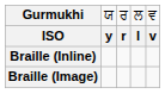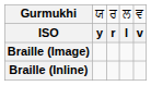 <table class="wikitable Unicode" style="text-align:center;">
 <tr>
 <th>Gurmukhi</th>
 <td>ਯ</td>
 <td>ਰ</td>
 <td>ਲ</td>
 <td>ਵ</td>
 </tr>
 <tr>
 <th>ISO</th>
 <th>y</th>
 <th>r</th>
 <th>l</th>
 <th>v</th>
 </tr>
 <tr>
+<th>Braille (Image)</th>
+<td></td>
+<td></td>
+<td></td>
+<td></td>
+</tr>
+<tr>
 <th>Braille (Inline)</th>
 <td></td>
 <td></td>
 <td></td>
 <td></td>
 </tr>
-<tr>
-<th>Braille (Image)</th>
-<td></td>
-<td></td>
-<td></td>
-<td></td>
-</tr>
 </table>
